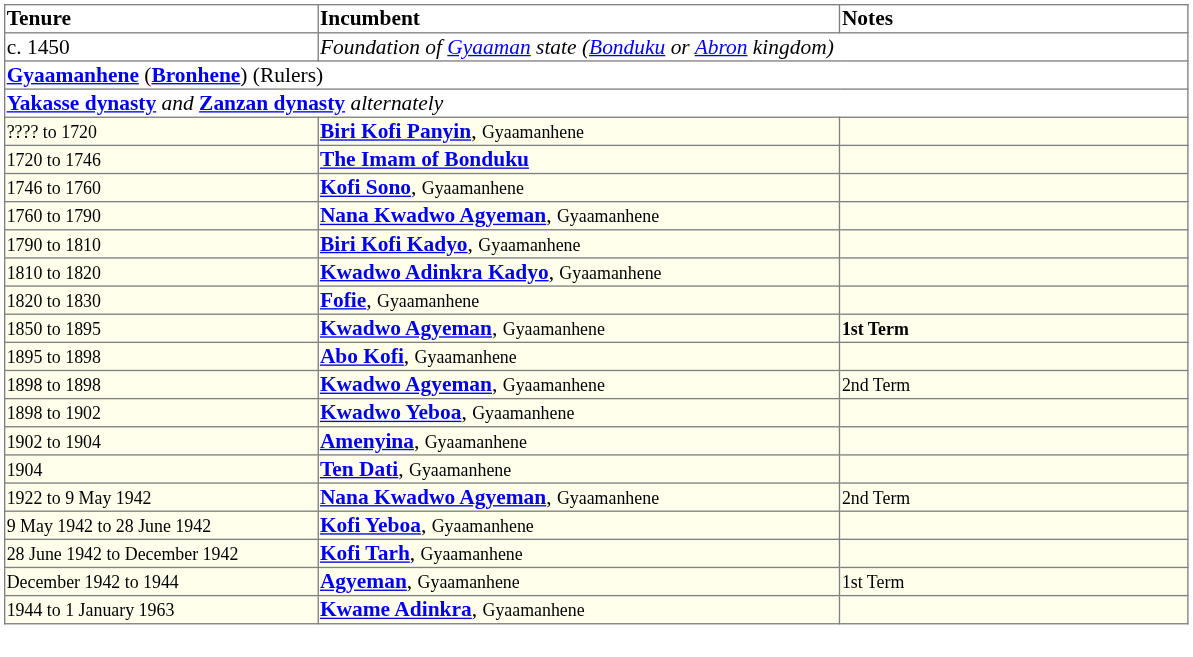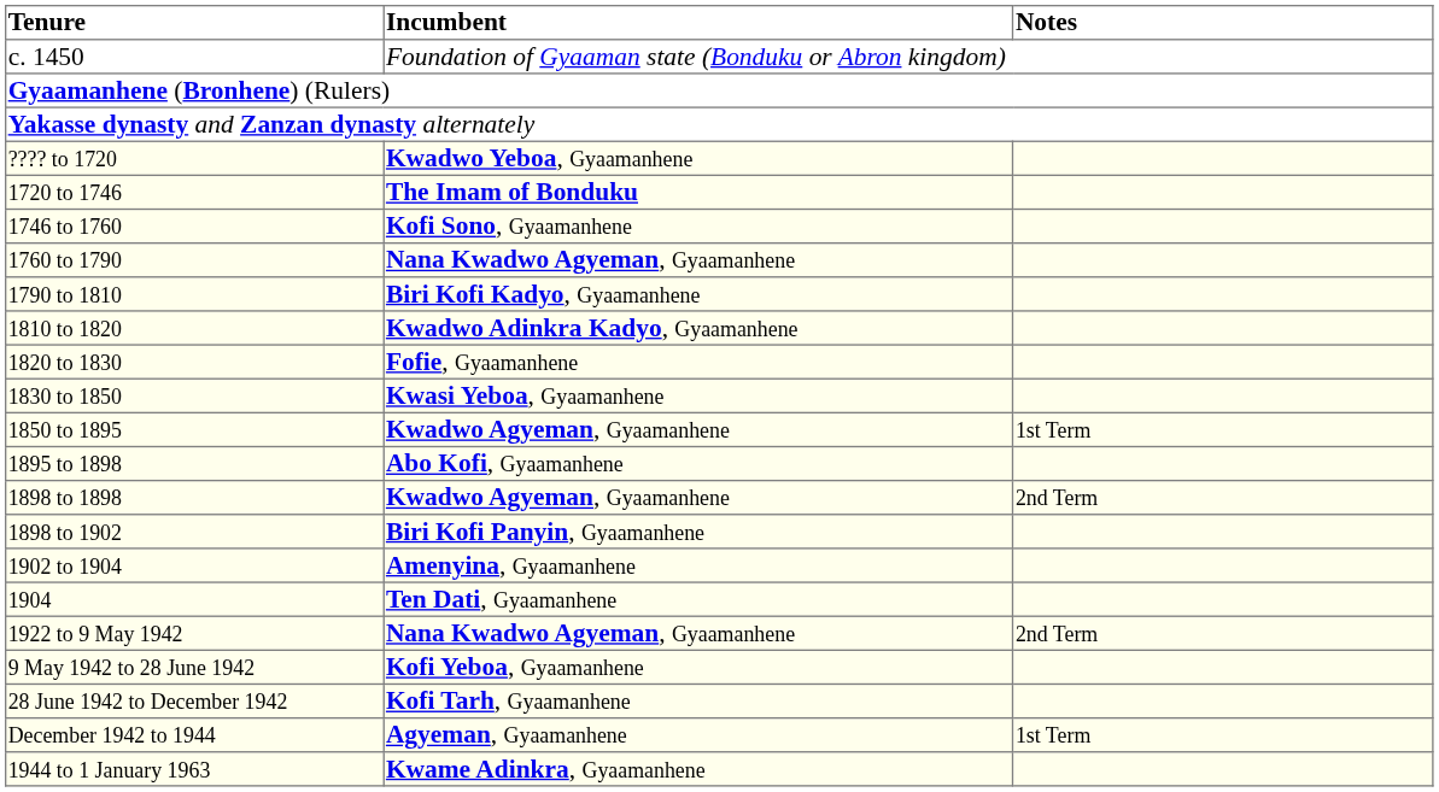 <table border=1 style="border-collapse: collapse">
 <tr align=left>
 <th width="18%">Tenure</th>
 <th width="30%">Incumbent</th>
 <th width="20%">Notes</th>
 </tr>
 <tr valign=top>
 <td>c. 1450</td>
 <td colspan="2"><em>Foundation of <a href='#'>Gyaaman</a> state (<a href='#'>Bonduku</a> or <a href='#'>Abron</a> kingdom)</em></td>
 </tr>
 <tr valign=top>
 <td colspan="3"><strong><a href='#'>Gyaamanhene</a></strong> (<strong><a href='#'>Bronhene</a></strong>) (Rulers)</td>
 </tr>
 <tr valign=top>
 <td colspan="3"><strong><a href='#'>Yakasse dynasty</a></strong> <em>and</em> <strong><a href='#'>Zanzan dynasty</a></strong> <em>alternately</em></td>
 </tr>
 <tr valign=top bgcolor="#ffffec">
 <td><small>???? to 1720</small></td>
-<td><strong><a href='#'>Biri Kofi Panyin</a></strong>, <small>Gyaamanhene</small></td>
+<td><strong><a href='#'>Kwadwo Yeboa</a></strong>, <small>Gyaamanhene</small></td>
 <td></td>
 </tr>
 <tr valign=top bgcolor="#ffffec">
 <td><small>1720 to 1746</small></td>
 <td><strong><a href='#'>The Imam of Bonduku</a></strong></td>
 <td></td>
 </tr>
 <tr valign=top bgcolor="#ffffec">
 <td><small>1746 to 1760</small></td>
 <td><strong><a href='#'>Kofi Sono</a></strong>, <small>Gyaamanhene</small></td>
 <td></td>
 </tr>
 <tr valign=top bgcolor="#ffffec">
 <td><small>1760 to 1790</small></td>
 <td><strong><a href='#'>Nana Kwadwo Agyeman</a></strong>, <small>Gyaamanhene</small></td>
 <td></td>
 </tr>
 <tr valign=top bgcolor="#ffffec">
 <td><small>1790 to 1810</small></td>
 <td><strong><a href='#'>Biri Kofi Kadyo</a></strong>, <small>Gyaamanhene</small></td>
 <td></td>
 </tr>
 <tr valign=top bgcolor="#ffffec">
 <td><small>1810 to 1820</small></td>
 <td><strong><a href='#'>Kwadwo Adinkra Kadyo</a></strong>, <small>Gyaamanhene</small></td>
 <td></td>
 </tr>
 <tr valign=top bgcolor="#ffffec">
 <td><small>1820 to 1830</small></td>
 <td><strong><a href='#'>Fofie</a></strong>, <small>Gyaamanhene</small></td>
 <td></td>
 </tr>
 <tr valign=top bgcolor="#ffffec">
+<td><small>1830 to 1850</small></td>
+<td><strong><a href='#'>Kwasi Yeboa</a></strong>, <small>Gyaamanhene</small></td>
+<td></td>
+</tr>
+<tr valign=top bgcolor="#ffffec">
 <td><small>1850 to 1895</small></td>
 <td><strong><a href='#'>Kwadwo Agyeman</a></strong>, <small>Gyaamanhene</small></td>
-<td><strong><small>1st Term</small></strong></td>
+<td><small>1st Term</small></td>
 </tr>
 <tr valign=top bgcolor="#ffffec">
 <td><small>1895 to 1898</small></td>
 <td><strong><a href='#'>Abo Kofi</a></strong>, <small>Gyaamanhene</small></td>
 <td></td>
 </tr>
 <tr valign=top bgcolor="#ffffec">
 <td><small>1898 to 1898</small></td>
 <td><strong><a href='#'>Kwadwo Agyeman</a></strong>, <small>Gyaamanhene</small></td>
 <td><small>2nd Term</small></td>
 </tr>
 <tr valign=top bgcolor="#ffffec">
 <td><small>1898 to 1902</small></td>
-<td><strong><a href='#'>Kwadwo Yeboa</a></strong>, <small>Gyaamanhene</small></td>
+<td><strong><a href='#'>Biri Kofi Panyin</a></strong>, <small>Gyaamanhene</small></td>
 <td></td>
 </tr>
 <tr valign=top bgcolor="#ffffec">
 <td><small>1902 to 1904</small></td>
 <td><strong><a href='#'>Amenyina</a></strong>, <small>Gyaamanhene</small></td>
 <td></td>
 </tr>
 <tr valign=top bgcolor="#ffffec">
 <td><small>1904</small></td>
 <td><strong><a href='#'>Ten Dati</a></strong>, <small>Gyaamanhene</small></td>
 <td></td>
 </tr>
 <tr valign=top bgcolor="#ffffec">
 <td><small>1922 to 9 May 1942</small></td>
 <td><strong><a href='#'>Nana Kwadwo Agyeman</a></strong>, <small>Gyaamanhene</small></td>
 <td><small>2nd Term</small></td>
 </tr>
 <tr valign=top bgcolor="#ffffec">
 <td><small>9 May 1942 to 28 June 1942</small></td>
 <td><strong><a href='#'>Kofi Yeboa</a></strong>, <small>Gyaamanhene</small></td>
 <td></td>
 </tr>
 <tr valign=top bgcolor="#ffffec">
 <td><small>28 June 1942 to December 1942</small></td>
 <td><strong><a href='#'>Kofi Tarh</a></strong>, <small>Gyaamanhene</small></td>
 <td></td>
 </tr>
 <tr valign=top bgcolor="#ffffec">
 <td><small>December 1942 to 1944</small></td>
 <td><strong><a href='#'>Agyeman</a></strong>, <small>Gyaamanhene</small></td>
 <td><small>1st Term</small></td>
 </tr>
 <tr valign=top bgcolor="#ffffec">
 <td><small>1944 to 1 January 1963</small></td>
 <td><strong><a href='#'>Kwame Adinkra</a></strong>, <small>Gyaamanhene</small></td>
 <td></td>
 </tr>
 </table>
